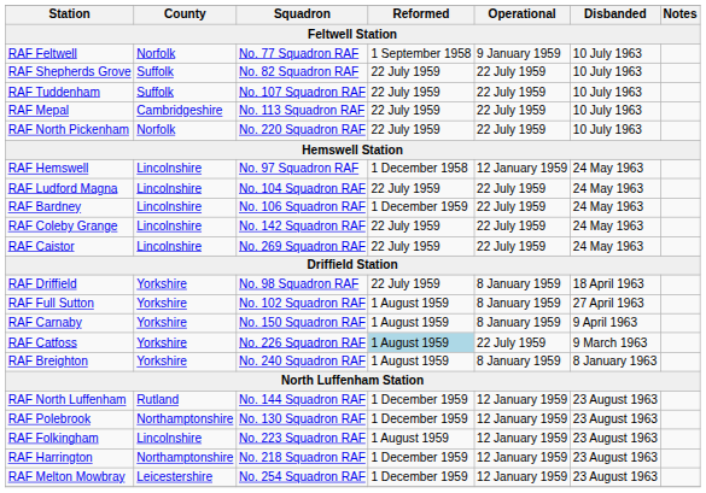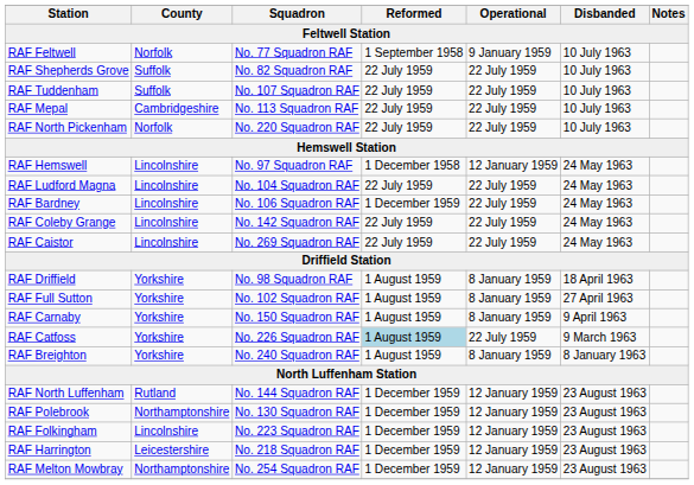 <table align="left" class="wikitable">
 <tr>
 </tr>
 <tr>
 <th>Station</th>
 <th>County</th>
 <th>Squadron</th>
 <th>Reformed</th>
 <th>Operational</th>
 <th>Disbanded</th>
 <th>Notes</th>
 </tr>
 <tr>
 <td colspan="7" style="text-align: center;background: #efefef;"><strong>Feltwell Station</strong></td>
 </tr>
 <tr>
 <td><a href='#'>RAF Feltwell</a></td>
 <td><a href='#'>Norfolk</a></td>
 <td><a href='#'>No. 77 Squadron RAF</a></td>
 <td>1 September 1958</td>
 <td>9 January 1959</td>
 <td>10 July 1963</td>
 <td></td>
 </tr>
 <tr>
 <td><a href='#'>RAF Shepherds Grove</a></td>
 <td><a href='#'>Suffolk</a></td>
 <td><a href='#'>No. 82 Squadron RAF</a></td>
 <td>22 July 1959</td>
 <td>22 July 1959</td>
 <td>10 July 1963</td>
 <td></td>
 </tr>
 <tr>
 <td><a href='#'>RAF Tuddenham</a></td>
 <td><a href='#'>Suffolk</a></td>
 <td><a href='#'>No. 107 Squadron RAF</a></td>
 <td>22 July 1959</td>
 <td>22 July 1959</td>
 <td>10 July 1963</td>
 <td></td>
 </tr>
 <tr>
 <td><a href='#'>RAF Mepal</a></td>
 <td><a href='#'>Cambridgeshire</a></td>
 <td><a href='#'>No. 113 Squadron RAF</a></td>
 <td>22 July 1959</td>
 <td>22 July 1959</td>
 <td>10 July 1963</td>
 <td></td>
 </tr>
 <tr>
 <td><a href='#'>RAF North Pickenham</a></td>
 <td><a href='#'>Norfolk</a></td>
 <td><a href='#'>No. 220 Squadron RAF</a></td>
 <td>22 July 1959</td>
 <td>22 July 1959</td>
 <td>10 July 1963</td>
 <td></td>
 </tr>
 <tr>
 <td colspan="7" style="text-align: center;background: #efefef;"><strong>Hemswell Station</strong></td>
 </tr>
 <tr>
 <td><a href='#'>RAF Hemswell</a></td>
 <td><a href='#'>Lincolnshire</a></td>
 <td><a href='#'>No. 97 Squadron RAF</a></td>
 <td>1 December 1958</td>
 <td>12 January 1959</td>
 <td>24 May 1963</td>
 <td></td>
 </tr>
 <tr>
 <td><a href='#'>RAF Ludford Magna</a></td>
 <td><a href='#'>Lincolnshire</a></td>
 <td><a href='#'>No. 104 Squadron RAF</a></td>
 <td>22 July 1959</td>
 <td>22 July 1959</td>
 <td>24 May 1963</td>
 <td></td>
 </tr>
 <tr>
 <td><a href='#'>RAF Bardney</a></td>
 <td><a href='#'>Lincolnshire</a></td>
 <td><a href='#'>No. 106 Squadron RAF</a></td>
 <td>1 December 1959</td>
 <td>22 July 1959</td>
 <td>24 May 1963</td>
 <td></td>
 </tr>
 <tr>
 <td><a href='#'>RAF Coleby Grange</a></td>
 <td><a href='#'>Lincolnshire</a></td>
 <td><a href='#'>No. 142 Squadron RAF</a></td>
 <td>22 July 1959</td>
 <td>22 July 1959</td>
 <td>24 May 1963</td>
 <td></td>
 </tr>
 <tr>
 <td><a href='#'>RAF Caistor</a></td>
 <td><a href='#'>Lincolnshire</a></td>
 <td><a href='#'>No. 269 Squadron RAF</a></td>
 <td>22 July 1959</td>
 <td>22 July 1959</td>
 <td>24 May 1963</td>
 <td></td>
 </tr>
 <tr>
 <td colspan="7" style="text-align: center;background: #efefef;"><strong>Driffield Station</strong></td>
 </tr>
 <tr>
 <td><a href='#'>RAF Driffield</a></td>
 <td><a href='#'>Yorkshire</a></td>
 <td><a href='#'>No. 98 Squadron RAF</a></td>
-<td>22 July 1959</td>
+<td>1 August 1959</td>
 <td>8 January 1959</td>
 <td>18 April 1963</td>
 <td></td>
 </tr>
 <tr>
 <td><a href='#'>RAF Full Sutton</a></td>
 <td><a href='#'>Yorkshire</a></td>
 <td><a href='#'>No. 102 Squadron RAF</a></td>
 <td>1 August 1959</td>
 <td>8 January 1959</td>
 <td>27 April 1963</td>
 <td></td>
 </tr>
 <tr>
 <td><a href='#'>RAF Carnaby</a></td>
 <td><a href='#'>Yorkshire</a></td>
 <td><a href='#'>No. 150 Squadron RAF</a></td>
 <td>1 August 1959</td>
 <td>8 January 1959</td>
 <td>9 April 1963</td>
 <td></td>
 </tr>
 <tr>
 <td><a href='#'>RAF Catfoss</a></td>
 <td><a href='#'>Yorkshire</a></td>
 <td><a href='#'>No. 226 Squadron RAF</a></td>
 <td style="background: lightblue;">1 August 1959</td>
 <td>22 July 1959</td>
 <td>9 March 1963</td>
 <td></td>
 </tr>
 <tr>
 <td><a href='#'>RAF Breighton</a></td>
 <td><a href='#'>Yorkshire</a></td>
 <td><a href='#'>No. 240 Squadron RAF</a></td>
 <td>1 August 1959</td>
 <td>8 January 1959</td>
 <td>8 January 1963</td>
 <td></td>
 </tr>
 <tr>
 <td colspan="7" style="text-align: center;background: #efefef;"><strong>North Luffenham Station</strong></td>
 </tr>
 <tr>
 <td><a href='#'>RAF North Luffenham</a></td>
 <td><a href='#'>Rutland</a></td>
 <td><a href='#'>No. 144 Squadron RAF</a></td>
 <td>1 December 1959</td>
 <td>12 January 1959</td>
 <td>23 August 1963</td>
 <td></td>
 </tr>
 <tr>
 <td><a href='#'>RAF Polebrook</a></td>
 <td><a href='#'>Northamptonshire</a></td>
 <td><a href='#'>No. 130 Squadron RAF</a></td>
 <td>1 December 1959</td>
 <td>12 January 1959</td>
 <td>23 August 1963</td>
 <td></td>
 </tr>
 <tr>
 <td><a href='#'>RAF Folkingham</a></td>
 <td><a href='#'>Lincolnshire</a></td>
 <td><a href='#'>No. 223 Squadron RAF</a></td>
-<td>1 August 1959</td>
+<td>1 December 1959</td>
 <td>12 January 1959</td>
 <td>23 August 1963</td>
 <td></td>
 </tr>
 <tr>
 <td><a href='#'>RAF Harrington</a></td>
-<td><a href='#'>Northamptonshire</a></td>
+<td><a href='#'>Leicestershire</a></td>
 <td><a href='#'>No. 218 Squadron RAF</a></td>
 <td>1 December 1959</td>
 <td>12 January 1959</td>
 <td>23 August 1963</td>
 <td></td>
 </tr>
 <tr>
 <td><a href='#'>RAF Melton Mowbray</a></td>
-<td><a href='#'>Leicestershire</a></td>
+<td><a href='#'>Northamptonshire</a></td>
 <td><a href='#'>No. 254 Squadron RAF</a></td>
 <td>1 December 1959</td>
 <td>12 January 1959</td>
 <td>23 August 1963</td>
 <td></td>
 </tr>
 <tr>
 </tr>
 </table>
